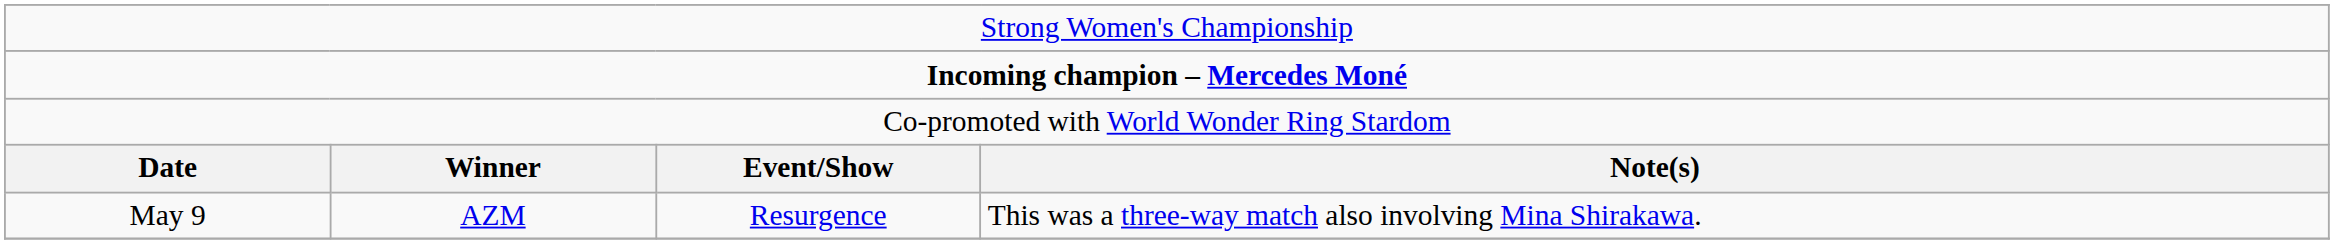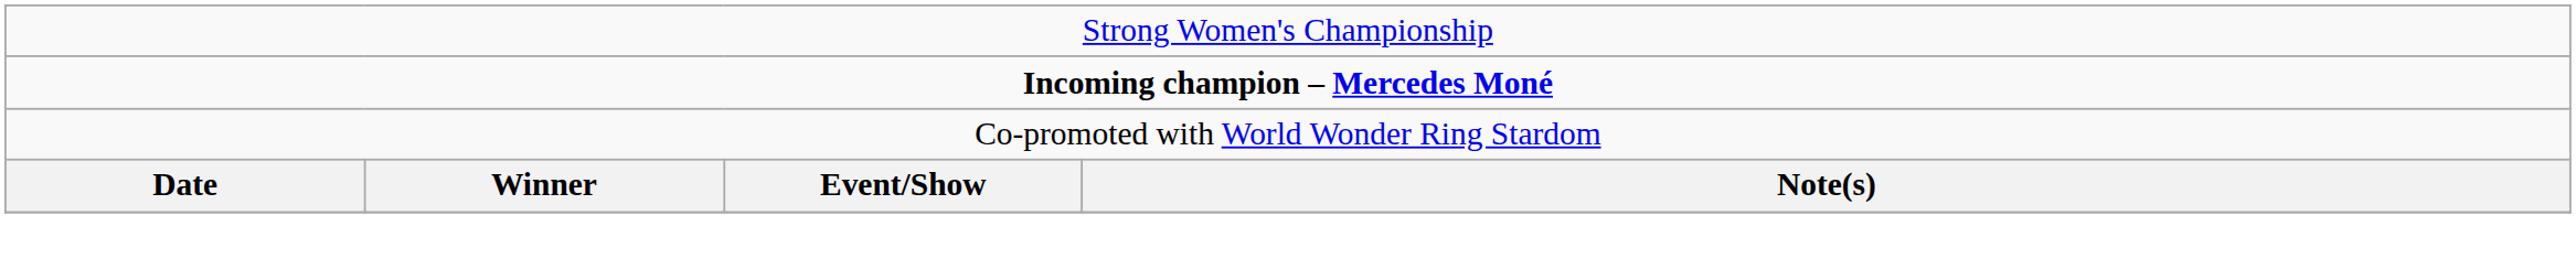 <table class="wikitable" style="text-align:center; width:100%;">
 <tr>
 <td colspan="4" style="text-align: center;"><a href='#'>Strong Women's Championship</a></td>
 </tr>
 <tr>
 <td colspan="4" style="text-align: center;"><strong>Incoming champion – <a href='#'>Mercedes Moné</a></strong></td>
 </tr>
 <tr>
 <td colspan=4>Co-promoted with <a href='#'>World Wonder Ring Stardom</a></td>
 </tr>
 <tr>
 <th width=14%>Date</th>
 <th width=14%>Winner</th>
 <th width=14%>Event/Show</th>
 <th width=58%>Note(s)</th>
 </tr>
 <tr>
-<td>May 9</td>
-<td><a href='#'>AZM</a></td>
-<td><a href='#'>Resurgence</a></td>
-<td align=left>This was a <a href='#'>three-way match</a> also involving <a href='#'>Mina Shirakawa</a>.</td>
-</tr>
-<tr>
 </tr>
 </table>
